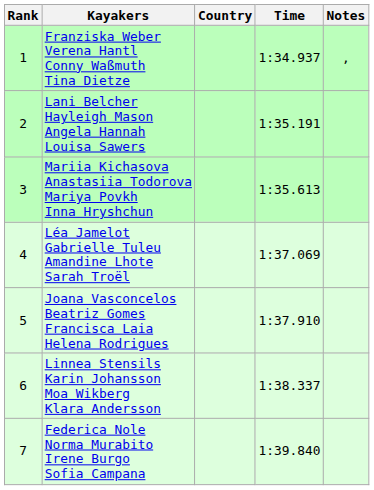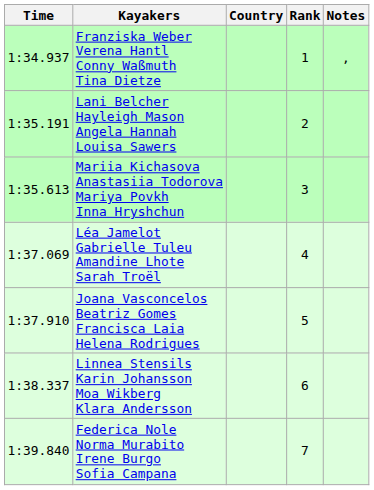 <table class="wikitable" style="text-align:center">
 <tr>
-<th>Rank</th>
+<th>Time</th>
 <th>Kayakers</th>
 <th>Country</th>
-<th>Time</th>
+<th>Rank</th>
 <th>Notes</th>
 </tr>
 <tr bgcolor=bbffbb>
-<td>1</td>
+<td>1:34.937</td>
 <td align="left"><a href='#'>Franziska Weber</a><br><a href='#'>Verena Hantl</a><br><a href='#'>Conny Waßmuth</a><br><a href='#'>Tina Dietze</a></td>
 <td align="left"></td>
-<td>1:34.937</td>
+<td>1</td>
 <td>, <strong></strong></td>
 </tr>
 <tr bgcolor=bbffbb>
-<td>2</td>
+<td>1:35.191</td>
 <td align="left"><a href='#'>Lani Belcher</a><br><a href='#'>Hayleigh Mason</a><br><a href='#'>Angela Hannah</a><br><a href='#'>Louisa Sawers</a></td>
 <td align="left"></td>
-<td>1:35.191</td>
+<td>2</td>
 <td></td>
 </tr>
 <tr bgcolor=bbffbb>
-<td>3</td>
+<td>1:35.613</td>
 <td align="left"><a href='#'>Mariia Kichasova</a><br><a href='#'>Anastasiia Todorova</a><br><a href='#'>Mariya Povkh</a><br><a href='#'>Inna Hryshchun</a></td>
 <td align="left"></td>
-<td>1:35.613</td>
+<td>3</td>
 <td></td>
 </tr>
 <tr bgcolor=ddffdd>
-<td>4</td>
+<td>1:37.069</td>
 <td align="left"><a href='#'>Léa Jamelot</a><br><a href='#'>Gabrielle Tuleu</a><br><a href='#'>Amandine Lhote</a><br><a href='#'>Sarah Troël</a></td>
 <td align="left"></td>
-<td>1:37.069</td>
+<td>4</td>
 <td></td>
 </tr>
 <tr bgcolor=ddffdd>
-<td>5</td>
+<td>1:37.910</td>
 <td align="left"><a href='#'>Joana Vasconcelos</a><br><a href='#'>Beatriz Gomes</a><br><a href='#'>Francisca Laia</a><br><a href='#'>Helena Rodrigues</a></td>
 <td align="left"></td>
-<td>1:37.910</td>
+<td>5</td>
 <td></td>
 </tr>
 <tr bgcolor=ddffdd>
-<td>6</td>
+<td>1:38.337</td>
 <td align="left"><a href='#'>Linnea Stensils</a><br><a href='#'>Karin Johansson</a><br><a href='#'>Moa Wikberg</a><br><a href='#'>Klara Andersson</a></td>
 <td align="left"></td>
-<td>1:38.337</td>
+<td>6</td>
 <td></td>
 </tr>
 <tr bgcolor=ddffdd>
-<td>7</td>
+<td>1:39.840</td>
 <td align="left"><a href='#'>Federica Nole</a><br><a href='#'>Norma Murabito</a><br><a href='#'>Irene Burgo</a><br><a href='#'>Sofia Campana</a></td>
 <td align="left"></td>
-<td>1:39.840</td>
+<td>7</td>
 <td></td>
 </tr>
 </table>
